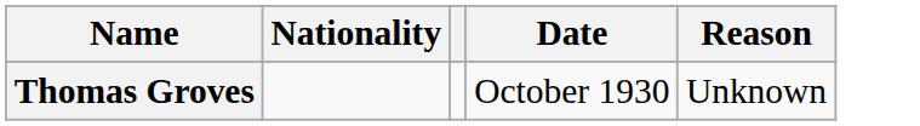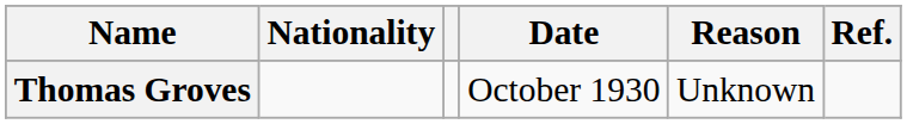 <table class="wikitable plainrowheaders">
 <tr>
 <th scope="col">Name</th>
 <th scope="col">Nationality</th>
 <th scope="col"></th>
 <th scope="col">Date</th>
 <th scope="col">Reason</th>
+<th scope="col">Ref.</th>
 </tr>
 <tr>
 <th scope="row">Thomas Groves</th>
 <td></td>
 <td align="center"></td>
 <td>October 1930</td>
 <td>Unknown</td>
+<td align="center"></td>
 </tr>
 </table>
